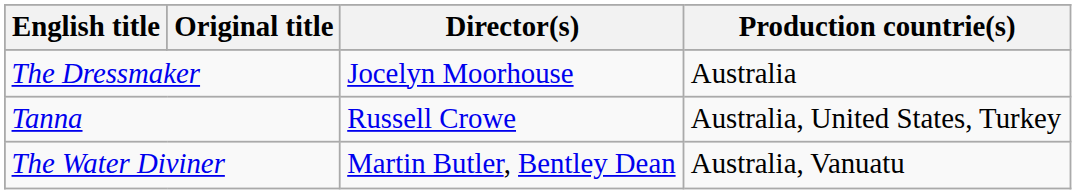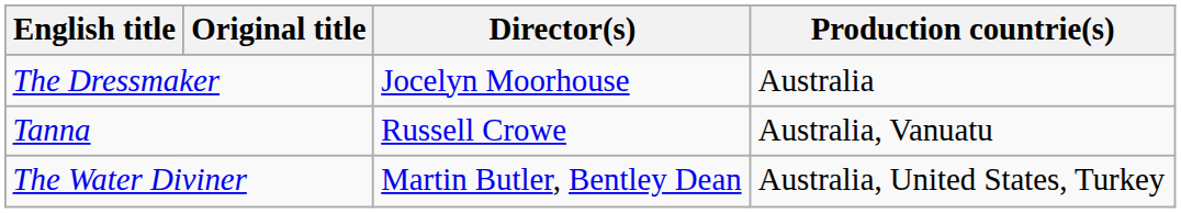 <table class="wikitable" style="width:95%; margin-bottom:2px">
 <tr>
 <th>English title</th>
 <th>Original title</th>
 <th>Director(s)</th>
 <th>Production countrie(s)</th>
 </tr>
 <tr>
 <td colspan="2"><em><a href='#'>The Dressmaker</a></em></td>
 <td><a href='#'>Jocelyn Moorhouse</a></td>
 <td>Australia</td>
 </tr>
 <tr>
 <td colspan="2"><em><a href='#'>Tanna</a></em></td>
 <td><a href='#'>Russell Crowe</a></td>
-<td>Australia, United States, Turkey</td>
+<td>Australia, Vanuatu</td>
 </tr>
 <tr>
 <td colspan="2"><em><a href='#'>The Water Diviner</a></em></td>
 <td><a href='#'>Martin Butler</a>, <a href='#'>Bentley Dean</a></td>
-<td>Australia, Vanuatu</td>
+<td>Australia, United States, Turkey</td>
 </tr>
 </table>
